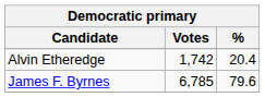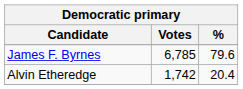 <table class="wikitable" align="left" style="margin: 1em 1em 1em 0; font-size: 95%;">
 <tr>
 <th colspan="3">Democratic primary</th>
 </tr>
 <tr>
 <th colspan="1" style="width: 170px">Candidate</th>
 <th style="width: 50px">Votes</th>
 <th style="width: 40px">%</th>
 </tr>
 <tr>
 </tr>
 <tr>
+<td><a href='#'>James F. Byrnes</a></td>
+<td align="right">6,785</td>
+<td align="right">79.6</td>
+</tr>
+<tr>
 <td>Alvin Etheredge</td>
 <td align="right">1,742</td>
 <td align="right">20.4</td>
 </tr>
 <tr>
-<td><a href='#'>James F. Byrnes</a></td>
-<td align="right">6,785</td>
-<td align="right">79.6</td>
-</tr>
-<tr>
 </tr>
 </table>
